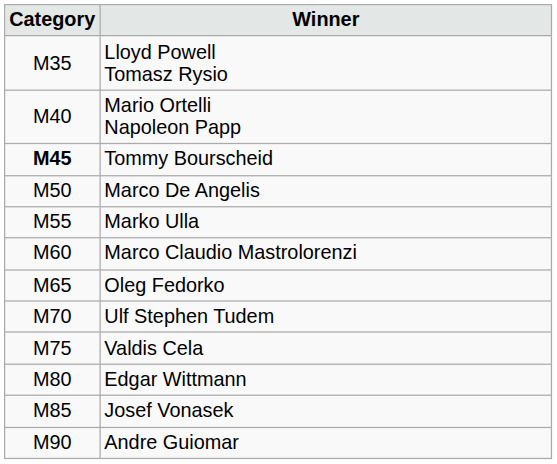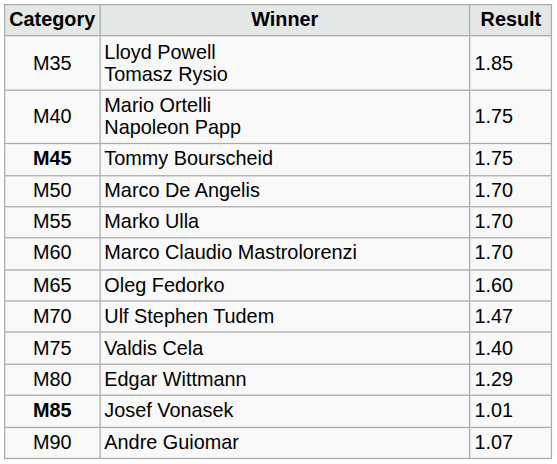 <table class="wikitable" width=35%>
 <tr>
 <td width=15% align="center" bgcolor=#E3E7E6><strong>Category</strong></td>
 <td align="center" bgcolor=#E3E7E6> <strong>Winner</strong></td>
+<td width=15% align="center" bgcolor=#E3E7E6><strong>Result</strong></td>
 </tr>
 <tr>
 <td align="center">M35</td>
 <td> Lloyd Powell<br> Tomasz Rysio</td>
+<td>1.85</td>
 </tr>
 <tr>
 <td align="center">M40</td>
 <td> Mario Ortelli<br> Napoleon Papp</td>
+<td>1.75</td>
 </tr>
 <tr>
 <td align="center"><strong>M45</strong></td>
 <td> Tommy Bourscheid</td>
+<td>1.75</td>
 </tr>
 <tr>
 <td align="center">M50</td>
 <td> Marco De Angelis</td>
+<td>1.70</td>
 </tr>
 <tr>
 <td align="center">M55</td>
 <td> Marko Ulla</td>
+<td>1.70</td>
 </tr>
 <tr>
 <td align="center">M60</td>
 <td> Marco Claudio Mastrolorenzi</td>
+<td>1.70</td>
 </tr>
 <tr>
 <td align="center">M65</td>
 <td> Oleg Fedorko</td>
+<td>1.60</td>
 </tr>
 <tr>
 <td align="center">M70</td>
 <td> Ulf Stephen Tudem</td>
+<td>1.47</td>
 </tr>
 <tr>
 <td align="center">M75</td>
 <td> Valdis Cela</td>
+<td>1.40</td>
 </tr>
 <tr>
 <td align="center">M80</td>
 <td> Edgar Wittmann</td>
+<td>1.29</td>
 </tr>
 <tr>
-<td align="center">M85</td>
+<td align="center"><strong>M85</strong></td>
 <td> Josef Vonasek</td>
+<td>1.01</td>
 </tr>
 <tr>
 <td align="center">M90</td>
 <td> Andre Guiomar</td>
+<td>1.07</td>
 </tr>
 </table>
